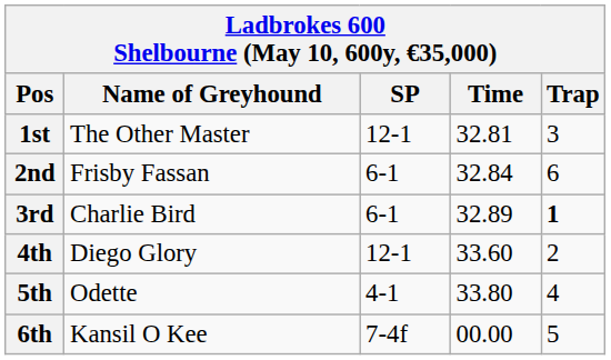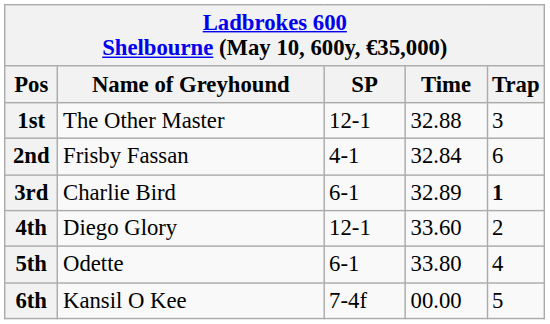 <table class="wikitable">
 <tr>
 <th colspan="6"><a href='#'>Ladbrokes 600</a><br> <a href='#'>Shelbourne</a> (May 10, 600y, €35,000)</th>
 </tr>
 <tr>
 <th width=30>Pos</th>
 <th width=180>Name of Greyhound</th>
 <th width=50>SP</th>
 <th width=50>Time</th>
 <th width=30>Trap</th>
 </tr>
 <tr>
 <th>1st</th>
 <td>The Other Master </td>
 <td>12-1</td>
-<td>32.81</td>
+<td>32.88</td>
 <td>3</td>
 </tr>
 <tr>
 <th>2nd</th>
 <td>Frisby Fassan</td>
-<td>6-1</td>
+<td>4-1</td>
 <td>32.84</td>
 <td>6</td>
 </tr>
 <tr>
 <th>3rd</th>
 <td>Charlie Bird</td>
 <td>6-1</td>
 <td>32.89</td>
 <td><strong>1</strong></td>
 </tr>
 <tr>
 <th>4th</th>
 <td>Diego Glory</td>
 <td>12-1</td>
 <td>33.60</td>
 <td>2</td>
 </tr>
 <tr>
 <th>5th</th>
 <td>Odette</td>
-<td>4-1</td>
+<td>6-1</td>
 <td>33.80</td>
 <td>4</td>
 </tr>
 <tr>
 <th>6th</th>
 <td>Kansil O Kee</td>
 <td>7-4f</td>
 <td>00.00</td>
 <td>5</td>
 </tr>
 </table>
